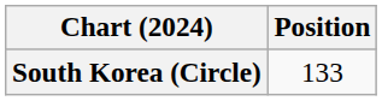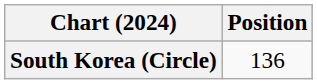 <table class="wikitable plainrowheaders" style="text-align:center">
 <tr>
 <th scope="col">Chart (2024)</th>
 <th scope="col">Position</th>
 </tr>
 <tr>
 <th scope="row">South Korea (Circle)</th>
-<td>133</td>
+<td>136</td>
 </tr>
 </table>
